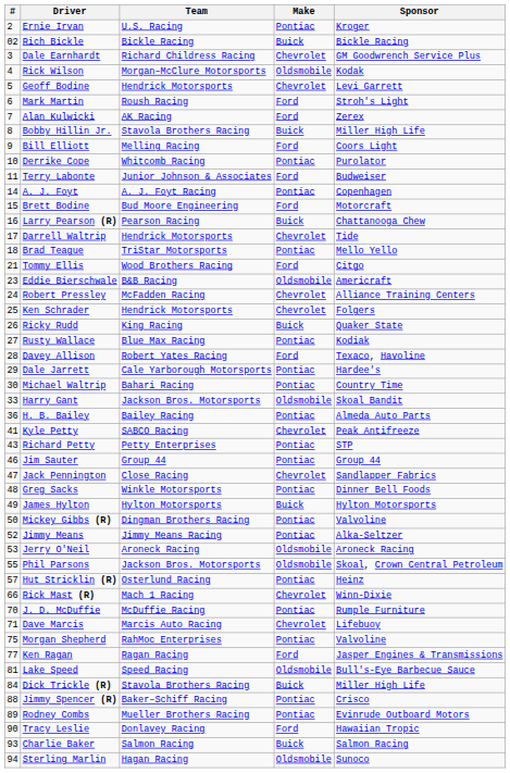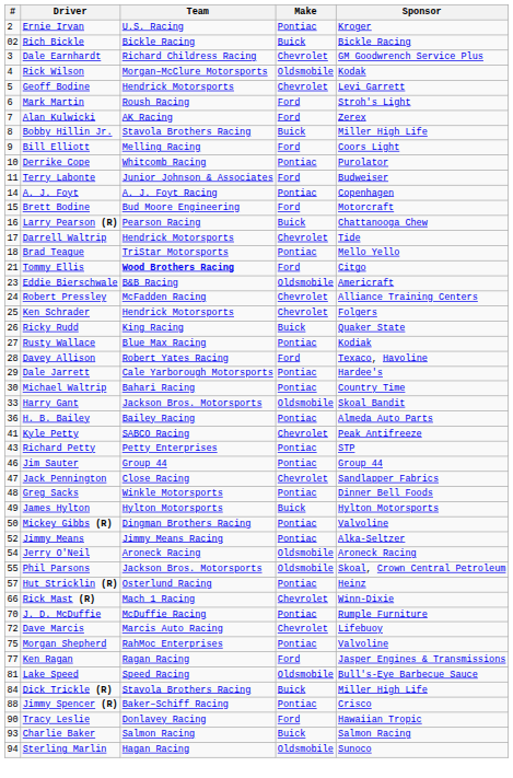 <table class="wikitable" style="font-size:95%">
 <tr>
 <th>#</th>
 <th>Driver</th>
 <th>Team</th>
 <th>Make</th>
 <th>Sponsor</th>
 </tr>
 <tr>
 <td>2</td>
 <td><a href='#'>Ernie Irvan</a></td>
 <td><a href='#'>U.S. Racing</a></td>
 <td><a href='#'>Pontiac</a></td>
 <td><a href='#'>Kroger</a></td>
 </tr>
 <tr>
 <td>02</td>
 <td><a href='#'>Rich Bickle</a></td>
 <td><a href='#'>Bickle Racing</a></td>
 <td><a href='#'>Buick</a></td>
 <td><a href='#'>Bickle Racing</a></td>
 </tr>
 <tr>
 <td>3</td>
 <td><a href='#'>Dale Earnhardt</a></td>
 <td><a href='#'>Richard Childress Racing</a></td>
 <td><a href='#'>Chevrolet</a></td>
 <td><a href='#'>GM Goodwrench Service Plus</a></td>
 </tr>
 <tr>
 <td>4</td>
 <td><a href='#'>Rick Wilson</a></td>
 <td><a href='#'>Morgan–McClure Motorsports</a></td>
 <td><a href='#'>Oldsmobile</a></td>
 <td><a href='#'>Kodak</a></td>
 </tr>
 <tr>
 <td>5</td>
 <td><a href='#'>Geoff Bodine</a></td>
 <td><a href='#'>Hendrick Motorsports</a></td>
 <td><a href='#'>Chevrolet</a></td>
 <td><a href='#'>Levi Garrett</a></td>
 </tr>
 <tr>
 <td>6</td>
 <td><a href='#'>Mark Martin</a></td>
 <td><a href='#'>Roush Racing</a></td>
 <td><a href='#'>Ford</a></td>
 <td><a href='#'>Stroh's Light</a></td>
 </tr>
 <tr>
 <td>7</td>
 <td><a href='#'>Alan Kulwicki</a></td>
 <td><a href='#'>AK Racing</a></td>
 <td><a href='#'>Ford</a></td>
 <td><a href='#'>Zerex</a></td>
 </tr>
 <tr>
 <td>8</td>
 <td><a href='#'>Bobby Hillin Jr.</a></td>
 <td><a href='#'>Stavola Brothers Racing</a></td>
 <td><a href='#'>Buick</a></td>
 <td><a href='#'>Miller High Life</a></td>
 </tr>
 <tr>
 <td>9</td>
 <td><a href='#'>Bill Elliott</a></td>
 <td><a href='#'>Melling Racing</a></td>
 <td><a href='#'>Ford</a></td>
 <td><a href='#'>Coors Light</a></td>
 </tr>
 <tr>
 <td>10</td>
 <td><a href='#'>Derrike Cope</a></td>
 <td><a href='#'>Whitcomb Racing</a></td>
 <td><a href='#'>Pontiac</a></td>
 <td><a href='#'>Purolator</a></td>
 </tr>
 <tr>
 <td>11</td>
 <td><a href='#'>Terry Labonte</a></td>
 <td><a href='#'>Junior Johnson & Associates</a></td>
 <td><a href='#'>Ford</a></td>
 <td><a href='#'>Budweiser</a></td>
 </tr>
 <tr>
 <td>14</td>
 <td><a href='#'>A. J. Foyt</a></td>
 <td><a href='#'>A. J. Foyt Racing</a></td>
 <td><a href='#'>Pontiac</a></td>
 <td><a href='#'>Copenhagen</a></td>
 </tr>
 <tr>
 <td>15</td>
 <td><a href='#'>Brett Bodine</a></td>
 <td><a href='#'>Bud Moore Engineering</a></td>
 <td><a href='#'>Ford</a></td>
 <td><a href='#'>Motorcraft</a></td>
 </tr>
 <tr>
 <td>16</td>
 <td><a href='#'>Larry Pearson</a> <strong>(R)</strong></td>
 <td><a href='#'>Pearson Racing</a></td>
 <td><a href='#'>Buick</a></td>
 <td><a href='#'>Chattanooga Chew</a></td>
 </tr>
 <tr>
 <td>17</td>
 <td><a href='#'>Darrell Waltrip</a></td>
 <td><a href='#'>Hendrick Motorsports</a></td>
 <td><a href='#'>Chevrolet</a></td>
 <td><a href='#'>Tide</a></td>
 </tr>
 <tr>
 <td>18</td>
 <td><a href='#'>Brad Teague</a></td>
 <td><a href='#'>TriStar Motorsports</a></td>
 <td><a href='#'>Pontiac</a></td>
 <td><a href='#'>Mello Yello</a></td>
 </tr>
 <tr>
 <td>21</td>
 <td><a href='#'>Tommy Ellis</a></td>
-<td><a href='#'>Wood Brothers Racing</a></td>
+<td><strong><a href='#'>Wood Brothers Racing</a></strong></td>
 <td><a href='#'>Ford</a></td>
 <td><a href='#'>Citgo</a></td>
 </tr>
 <tr>
 <td>23</td>
 <td><a href='#'>Eddie Bierschwale</a></td>
 <td><a href='#'>B&B Racing</a></td>
 <td><a href='#'>Oldsmobile</a></td>
 <td><a href='#'>Americraft</a></td>
 </tr>
 <tr>
 <td>24</td>
 <td><a href='#'>Robert Pressley</a></td>
 <td><a href='#'>McFadden Racing</a></td>
 <td><a href='#'>Chevrolet</a></td>
 <td><a href='#'>Alliance Training Centers</a></td>
 </tr>
 <tr>
 <td>25</td>
 <td><a href='#'>Ken Schrader</a></td>
 <td><a href='#'>Hendrick Motorsports</a></td>
 <td><a href='#'>Chevrolet</a></td>
 <td><a href='#'>Folgers</a></td>
 </tr>
 <tr>
 <td>26</td>
 <td><a href='#'>Ricky Rudd</a></td>
 <td><a href='#'>King Racing</a></td>
 <td><a href='#'>Buick</a></td>
 <td><a href='#'>Quaker State</a></td>
 </tr>
 <tr>
 <td>27</td>
 <td><a href='#'>Rusty Wallace</a></td>
 <td><a href='#'>Blue Max Racing</a></td>
 <td><a href='#'>Pontiac</a></td>
 <td><a href='#'>Kodiak</a></td>
 </tr>
 <tr>
 <td>28</td>
 <td><a href='#'>Davey Allison</a></td>
 <td><a href='#'>Robert Yates Racing</a></td>
 <td><a href='#'>Ford</a></td>
 <td><a href='#'>Texaco</a>, <a href='#'>Havoline</a></td>
 </tr>
 <tr>
 <td>29</td>
 <td><a href='#'>Dale Jarrett</a></td>
 <td><a href='#'>Cale Yarborough Motorsports</a></td>
 <td><a href='#'>Pontiac</a></td>
 <td><a href='#'>Hardee's</a></td>
 </tr>
 <tr>
 <td>30</td>
 <td><a href='#'>Michael Waltrip</a></td>
 <td><a href='#'>Bahari Racing</a></td>
 <td><a href='#'>Pontiac</a></td>
 <td><a href='#'>Country Time</a></td>
 </tr>
 <tr>
 <td>33</td>
 <td><a href='#'>Harry Gant</a></td>
 <td><a href='#'>Jackson Bros. Motorsports</a></td>
 <td><a href='#'>Oldsmobile</a></td>
 <td><a href='#'>Skoal Bandit</a></td>
 </tr>
 <tr>
 <td>36</td>
 <td><a href='#'>H. B. Bailey</a></td>
 <td><a href='#'>Bailey Racing</a></td>
 <td><a href='#'>Pontiac</a></td>
 <td><a href='#'>Almeda Auto Parts</a></td>
 </tr>
 <tr>
 <td>41</td>
 <td><a href='#'>Kyle Petty</a></td>
 <td><a href='#'>SABCO Racing</a></td>
 <td><a href='#'>Chevrolet</a></td>
 <td><a href='#'>Peak Antifreeze</a></td>
 </tr>
 <tr>
 <td>43</td>
 <td><a href='#'>Richard Petty</a></td>
 <td><a href='#'>Petty Enterprises</a></td>
 <td><a href='#'>Pontiac</a></td>
 <td><a href='#'>STP</a></td>
 </tr>
 <tr>
 <td>46</td>
 <td><a href='#'>Jim Sauter</a></td>
 <td><a href='#'>Group 44</a></td>
 <td><a href='#'>Pontiac</a></td>
 <td><a href='#'>Group 44</a></td>
 </tr>
 <tr>
 <td>47</td>
 <td><a href='#'>Jack Pennington</a></td>
 <td><a href='#'>Close Racing</a></td>
 <td><a href='#'>Chevrolet</a></td>
 <td><a href='#'>Sandlapper Fabrics</a></td>
 </tr>
 <tr>
 <td>48</td>
 <td><a href='#'>Greg Sacks</a></td>
 <td><a href='#'>Winkle Motorsports</a></td>
 <td><a href='#'>Pontiac</a></td>
 <td><a href='#'>Dinner Bell Foods</a></td>
 </tr>
 <tr>
 <td>49</td>
 <td><a href='#'>James Hylton</a></td>
 <td><a href='#'>Hylton Motorsports</a></td>
 <td><a href='#'>Buick</a></td>
 <td><a href='#'>Hylton Motorsports</a></td>
 </tr>
 <tr>
 <td>50</td>
 <td><a href='#'>Mickey Gibbs</a> <strong>(R)</strong></td>
 <td><a href='#'>Dingman Brothers Racing</a></td>
 <td><a href='#'>Pontiac</a></td>
 <td><a href='#'>Valvoline</a></td>
 </tr>
 <tr>
 <td>52</td>
 <td><a href='#'>Jimmy Means</a></td>
 <td><a href='#'>Jimmy Means Racing</a></td>
 <td><a href='#'>Pontiac</a></td>
 <td><a href='#'>Alka-Seltzer</a></td>
 </tr>
 <tr>
-<td>53</td>
+<td>54</td>
 <td><a href='#'>Jerry O'Neil</a></td>
 <td><a href='#'>Aroneck Racing</a></td>
 <td><a href='#'>Oldsmobile</a></td>
 <td><a href='#'>Aroneck Racing</a></td>
 </tr>
 <tr>
 <td>55</td>
 <td><a href='#'>Phil Parsons</a></td>
 <td><a href='#'>Jackson Bros. Motorsports</a></td>
 <td><a href='#'>Oldsmobile</a></td>
 <td><a href='#'>Skoal</a>, <a href='#'>Crown Central Petroleum</a></td>
 </tr>
 <tr>
 <td>57</td>
 <td><a href='#'>Hut Stricklin</a> <strong>(R)</strong></td>
 <td><a href='#'>Osterlund Racing</a></td>
 <td><a href='#'>Pontiac</a></td>
 <td><a href='#'>Heinz</a></td>
 </tr>
 <tr>
 <td>66</td>
 <td><a href='#'>Rick Mast</a> <strong>(R)</strong></td>
 <td><a href='#'>Mach 1 Racing</a></td>
 <td><a href='#'>Chevrolet</a></td>
 <td><a href='#'>Winn-Dixie</a></td>
 </tr>
 <tr>
 <td>70</td>
 <td><a href='#'>J. D. McDuffie</a></td>
 <td><a href='#'>McDuffie Racing</a></td>
 <td><a href='#'>Pontiac</a></td>
 <td><a href='#'>Rumple Furniture</a></td>
 </tr>
 <tr>
-<td>71</td>
+<td>72</td>
 <td><a href='#'>Dave Marcis</a></td>
 <td><a href='#'>Marcis Auto Racing</a></td>
 <td><a href='#'>Chevrolet</a></td>
 <td><a href='#'>Lifebuoy</a></td>
 </tr>
 <tr>
 <td>75</td>
 <td><a href='#'>Morgan Shepherd</a></td>
 <td><a href='#'>RahMoc Enterprises</a></td>
 <td><a href='#'>Pontiac</a></td>
 <td><a href='#'>Valvoline</a></td>
 </tr>
 <tr>
 <td>77</td>
 <td><a href='#'>Ken Ragan</a></td>
 <td><a href='#'>Ragan Racing</a></td>
 <td><a href='#'>Ford</a></td>
 <td><a href='#'>Jasper Engines & Transmissions</a></td>
 </tr>
 <tr>
 <td>81</td>
 <td><a href='#'>Lake Speed</a></td>
 <td><a href='#'>Speed Racing</a></td>
 <td><a href='#'>Oldsmobile</a></td>
 <td><a href='#'>Bull's-Eye Barbecue Sauce</a></td>
 </tr>
 <tr>
 <td>84</td>
 <td><a href='#'>Dick Trickle</a> <strong>(R)</strong></td>
 <td><a href='#'>Stavola Brothers Racing</a></td>
 <td><a href='#'>Buick</a></td>
 <td><a href='#'>Miller High Life</a></td>
 </tr>
 <tr>
 <td>88</td>
 <td><a href='#'>Jimmy Spencer</a> <strong>(R)</strong></td>
 <td><a href='#'>Baker–Schiff Racing</a></td>
 <td><a href='#'>Pontiac</a></td>
 <td><a href='#'>Crisco</a></td>
 </tr>
 <tr>
-<td>89</td>
-<td><a href='#'>Rodney Combs</a></td>
-<td><a href='#'>Mueller Brothers Racing</a></td>
-<td><a href='#'>Pontiac</a></td>
-<td><a href='#'>Evinrude Outboard Motors</a></td>
-</tr>
-<tr>
 <td>90</td>
 <td><a href='#'>Tracy Leslie</a></td>
 <td><a href='#'>Donlavey Racing</a></td>
 <td><a href='#'>Ford</a></td>
 <td><a href='#'>Hawaiian Tropic</a></td>
 </tr>
 <tr>
 <td>93</td>
 <td><a href='#'>Charlie Baker</a></td>
 <td><a href='#'>Salmon Racing</a></td>
 <td><a href='#'>Buick</a></td>
 <td><a href='#'>Salmon Racing</a></td>
 </tr>
 <tr>
 <td>94</td>
 <td><a href='#'>Sterling Marlin</a></td>
 <td><a href='#'>Hagan Racing</a></td>
 <td><a href='#'>Oldsmobile</a></td>
 <td><a href='#'>Sunoco</a></td>
 </tr>
 </table>
